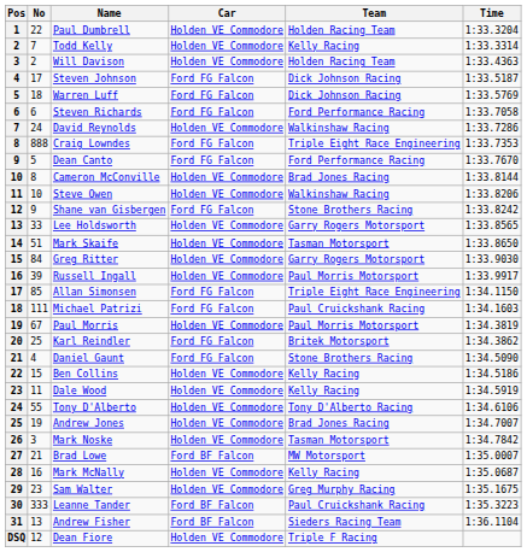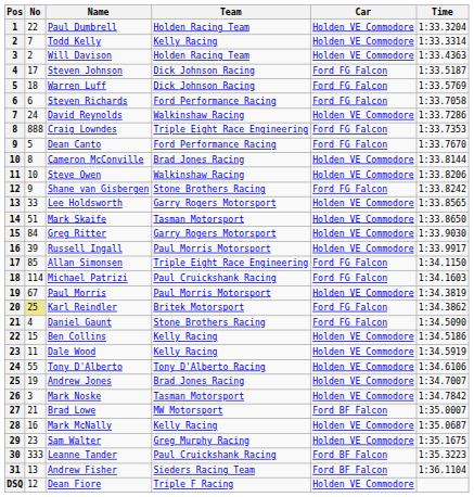 <table class="wikitable" style="font-size: 85%;">
 <tr>
 <th>Pos</th>
 <th>No</th>
 <th>Name</th>
+<th>Team</th>
 <th>Car</th>
-<th>Team</th>
 <th>Time</th>
 </tr>
 <tr>
 <th>1</th>
 <td>22</td>
 <td> <a href='#'>Paul Dumbrell</a></td>
+<td><a href='#'>Holden Racing Team</a></td>
 <td><a href='#'>Holden VE Commodore</a></td>
-<td><a href='#'>Holden Racing Team</a></td>
 <td>1:33.3204</td>
 </tr>
 <tr>
 <th>2</th>
 <td>7</td>
 <td> <a href='#'>Todd Kelly</a></td>
+<td><a href='#'>Kelly Racing</a></td>
 <td><a href='#'>Holden VE Commodore</a></td>
-<td><a href='#'>Kelly Racing</a></td>
 <td>1:33.3314</td>
 </tr>
 <tr>
 <th>3</th>
 <td>2</td>
 <td> <a href='#'>Will Davison</a></td>
+<td><a href='#'>Holden Racing Team</a></td>
 <td><a href='#'>Holden VE Commodore</a></td>
-<td><a href='#'>Holden Racing Team</a></td>
 <td>1:33.4363</td>
 </tr>
 <tr>
 <th>4</th>
 <td>17</td>
 <td> <a href='#'>Steven Johnson</a></td>
+<td><a href='#'>Dick Johnson Racing</a></td>
 <td><a href='#'>Ford FG Falcon</a></td>
-<td><a href='#'>Dick Johnson Racing</a></td>
 <td>1:33.5187</td>
 </tr>
 <tr>
 <th>5</th>
 <td>18</td>
 <td> <a href='#'>Warren Luff</a></td>
+<td><a href='#'>Dick Johnson Racing</a></td>
 <td><a href='#'>Ford FG Falcon</a></td>
-<td><a href='#'>Dick Johnson Racing</a></td>
 <td>1:33.5769</td>
 </tr>
 <tr>
 <th>6</th>
 <td>6</td>
 <td> <a href='#'>Steven Richards</a></td>
+<td><a href='#'>Ford Performance Racing</a></td>
 <td><a href='#'>Ford FG Falcon</a></td>
-<td><a href='#'>Ford Performance Racing</a></td>
 <td>1:33.7058</td>
 </tr>
 <tr>
 <th>7</th>
 <td>24</td>
 <td> <a href='#'>David Reynolds</a></td>
+<td><a href='#'>Walkinshaw Racing</a></td>
 <td><a href='#'>Holden VE Commodore</a></td>
-<td><a href='#'>Walkinshaw Racing</a></td>
 <td>1:33.7286</td>
 </tr>
 <tr>
 <th>8</th>
 <td>888</td>
 <td> <a href='#'>Craig Lowndes</a></td>
+<td><a href='#'>Triple Eight Race Engineering</a></td>
 <td><a href='#'>Ford FG Falcon</a></td>
-<td><a href='#'>Triple Eight Race Engineering</a></td>
 <td>1:33.7353</td>
 </tr>
 <tr>
 <th>9</th>
 <td>5</td>
 <td> <a href='#'>Dean Canto</a></td>
+<td><a href='#'>Ford Performance Racing</a></td>
 <td><a href='#'>Ford FG Falcon</a></td>
-<td><a href='#'>Ford Performance Racing</a></td>
 <td>1:33.7670</td>
 </tr>
 <tr>
 <th>10</th>
 <td>8</td>
 <td> <a href='#'>Cameron McConville</a></td>
+<td><a href='#'>Brad Jones Racing</a></td>
 <td><a href='#'>Holden VE Commodore</a></td>
-<td><a href='#'>Brad Jones Racing</a></td>
 <td>1:33.8144</td>
 </tr>
 <tr>
 <th>11</th>
 <td>10</td>
 <td> <a href='#'>Steve Owen</a></td>
+<td><a href='#'>Walkinshaw Racing</a></td>
 <td><a href='#'>Holden VE Commodore</a></td>
-<td><a href='#'>Walkinshaw Racing</a></td>
 <td>1:33.8206</td>
 </tr>
 <tr>
 <th>12</th>
 <td>9</td>
 <td> <a href='#'>Shane van Gisbergen</a></td>
+<td><a href='#'>Stone Brothers Racing</a></td>
 <td><a href='#'>Ford FG Falcon</a></td>
-<td><a href='#'>Stone Brothers Racing</a></td>
 <td>1:33.8242</td>
 </tr>
 <tr>
 <th>13</th>
 <td>33</td>
 <td> <a href='#'>Lee Holdsworth</a></td>
+<td><a href='#'>Garry Rogers Motorsport</a></td>
 <td><a href='#'>Holden VE Commodore</a></td>
-<td><a href='#'>Garry Rogers Motorsport</a></td>
 <td>1:33.8565</td>
 </tr>
 <tr>
 <th>14</th>
 <td>51</td>
 <td> <a href='#'>Mark Skaife</a></td>
+<td><a href='#'>Tasman Motorsport</a></td>
 <td><a href='#'>Holden VE Commodore</a></td>
-<td><a href='#'>Tasman Motorsport</a></td>
 <td>1:33.8650</td>
 </tr>
 <tr>
 <th>15</th>
 <td>84</td>
 <td> <a href='#'>Greg Ritter</a></td>
+<td><a href='#'>Garry Rogers Motorsport</a></td>
 <td><a href='#'>Holden VE Commodore</a></td>
-<td><a href='#'>Garry Rogers Motorsport</a></td>
 <td>1:33.9030</td>
 </tr>
 <tr>
 <th>16</th>
 <td>39</td>
 <td> <a href='#'>Russell Ingall</a></td>
+<td><a href='#'>Paul Morris Motorsport</a></td>
 <td><a href='#'>Holden VE Commodore</a></td>
-<td><a href='#'>Paul Morris Motorsport</a></td>
 <td>1:33.9917</td>
 </tr>
 <tr>
 <th>17</th>
 <td>85</td>
 <td> <a href='#'>Allan Simonsen</a></td>
+<td><a href='#'>Triple Eight Race Engineering</a></td>
 <td><a href='#'>Ford FG Falcon</a></td>
-<td><a href='#'>Triple Eight Race Engineering</a></td>
 <td>1:34.1150</td>
 </tr>
 <tr>
 <th>18</th>
-<td>111</td>
+<td>114</td>
 <td> <a href='#'>Michael Patrizi</a></td>
+<td><a href='#'>Paul Cruickshank Racing</a></td>
 <td><a href='#'>Ford FG Falcon</a></td>
-<td><a href='#'>Paul Cruickshank Racing</a></td>
 <td>1:34.1603</td>
 </tr>
 <tr>
 <th>19</th>
 <td>67</td>
 <td> <a href='#'>Paul Morris</a></td>
+<td><a href='#'>Paul Morris Motorsport</a></td>
 <td><a href='#'>Holden VE Commodore</a></td>
-<td><a href='#'>Paul Morris Motorsport</a></td>
 <td>1:34.3819</td>
 </tr>
 <tr>
 <th>20</th>
-<td>25</td>
+<td style="background: khaki;">25</td>
 <td> <a href='#'>Karl Reindler</a></td>
+<td><a href='#'>Britek Motorsport</a></td>
 <td><a href='#'>Ford FG Falcon</a></td>
-<td><a href='#'>Britek Motorsport</a></td>
 <td>1:34.3862</td>
 </tr>
 <tr>
 <th>21</th>
 <td>4</td>
 <td> <a href='#'>Daniel Gaunt</a></td>
+<td><a href='#'>Stone Brothers Racing</a></td>
 <td><a href='#'>Ford FG Falcon</a></td>
-<td><a href='#'>Stone Brothers Racing</a></td>
 <td>1:34.5090</td>
 </tr>
 <tr>
 <th>22</th>
 <td>15</td>
 <td> <a href='#'>Ben Collins</a></td>
+<td><a href='#'>Kelly Racing</a></td>
 <td><a href='#'>Holden VE Commodore</a></td>
-<td><a href='#'>Kelly Racing</a></td>
 <td>1:34.5186</td>
 </tr>
 <tr>
 <th>23</th>
 <td>11</td>
 <td> <a href='#'>Dale Wood</a></td>
+<td><a href='#'>Kelly Racing</a></td>
 <td><a href='#'>Holden VE Commodore</a></td>
-<td><a href='#'>Kelly Racing</a></td>
 <td>1:34.5919</td>
 </tr>
 <tr>
 <th>24</th>
 <td>55</td>
 <td> <a href='#'>Tony D'Alberto</a></td>
+<td><a href='#'>Tony D'Alberto Racing</a></td>
 <td><a href='#'>Holden VE Commodore</a></td>
-<td><a href='#'>Tony D'Alberto Racing</a></td>
 <td>1:34.6106</td>
 </tr>
 <tr>
 <th>25</th>
 <td>19</td>
 <td> <a href='#'>Andrew Jones</a></td>
+<td><a href='#'>Brad Jones Racing</a></td>
 <td><a href='#'>Holden VE Commodore</a></td>
-<td><a href='#'>Brad Jones Racing</a></td>
 <td>1:34.7007</td>
 </tr>
 <tr>
 <th>26</th>
 <td>3</td>
 <td> <a href='#'>Mark Noske</a></td>
+<td><a href='#'>Tasman Motorsport</a></td>
 <td><a href='#'>Holden VE Commodore</a></td>
-<td><a href='#'>Tasman Motorsport</a></td>
 <td>1:34.7842</td>
 </tr>
 <tr>
 <th>27</th>
 <td>21</td>
 <td> <a href='#'>Brad Lowe</a></td>
+<td><a href='#'>MW Motorsport</a></td>
 <td><a href='#'>Ford BF Falcon</a></td>
-<td><a href='#'>MW Motorsport</a></td>
 <td>1:35.0007</td>
 </tr>
 <tr>
 <th>28</th>
 <td>16</td>
 <td> <a href='#'>Mark McNally</a></td>
+<td><a href='#'>Kelly Racing</a></td>
 <td><a href='#'>Holden VE Commodore</a></td>
-<td><a href='#'>Kelly Racing</a></td>
 <td>1:35.0687</td>
 </tr>
 <tr>
 <th>29</th>
 <td>23</td>
 <td> <a href='#'>Sam Walter</a></td>
+<td><a href='#'>Greg Murphy Racing</a></td>
 <td><a href='#'>Holden VE Commodore</a></td>
-<td><a href='#'>Greg Murphy Racing</a></td>
 <td>1:35.1675</td>
 </tr>
 <tr>
 <th>30</th>
 <td>333</td>
 <td> <a href='#'>Leanne Tander</a></td>
+<td><a href='#'>Paul Cruickshank Racing</a></td>
 <td><a href='#'>Ford BF Falcon</a></td>
-<td><a href='#'>Paul Cruickshank Racing</a></td>
 <td>1:35.3223</td>
 </tr>
 <tr>
 <th>31</th>
 <td>13</td>
 <td> <a href='#'>Andrew Fisher</a></td>
+<td><a href='#'>Sieders Racing Team</a></td>
 <td><a href='#'>Ford BF Falcon</a></td>
-<td><a href='#'>Sieders Racing Team</a></td>
 <td>1:36.1104</td>
 </tr>
 <tr>
 <th>DSQ</th>
 <td>12</td>
 <td> <a href='#'>Dean Fiore</a></td>
+<td><a href='#'>Triple F Racing</a></td>
 <td><a href='#'>Holden VE Commodore</a></td>
-<td><a href='#'>Triple F Racing</a></td>
 <td></td>
 </tr>
 </table>
